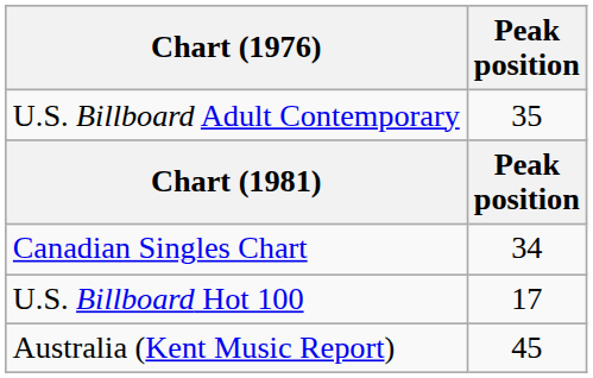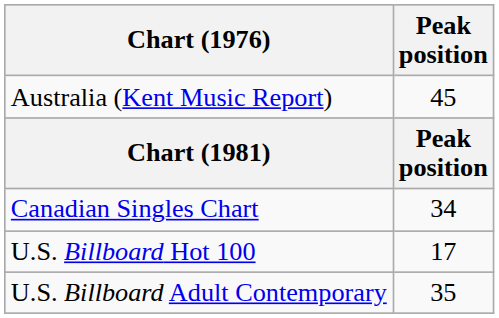 <table class="wikitable">
 <tr>
 <th>Chart (1976)</th>
 <th>Peak<br>position</th>
 </tr>
 <tr>
-<td>U.S. <em>Billboard</em> <a href='#'>Adult Contemporary</a></td>
-<td style="text-align:center;">35</td>
+<td>Australia (<a href='#'>Kent Music Report</a>)</td>
+<td style="text-align:center;">45</td>
 </tr>
 <tr>
 <th>Chart (1981)</th>
 <th>Peak<br>position</th>
 </tr>
 <tr>
 <td><a href='#'>Canadian Singles Chart</a></td>
 <td style="text-align:center;">34</td>
 </tr>
 <tr>
 <td>U.S. <a href='#'><em>Billboard</em> Hot 100</a></td>
 <td style="text-align:center;">17</td>
 </tr>
 <tr>
-<td>Australia (<a href='#'>Kent Music Report</a>)</td>
-<td style="text-align:center;">45</td>
+<td>U.S. <em>Billboard</em> <a href='#'>Adult Contemporary</a></td>
+<td style="text-align:center;">35</td>
 </tr>
 </table>
